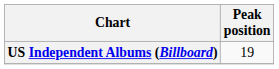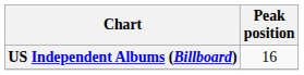 <table class="wikitable plainrowheaders sortable" style="text-align:center;" border="1">
 <tr>
 <th scope="col">Chart</th>
 <th scope="col">Peak<br>position</th>
 </tr>
 <tr>
 <th scope="row">US <a href='#'>Independent Albums</a> (<em><a href='#'>Billboard</a></em>)</th>
-<td>19</td>
+<td>16</td>
 </tr>
 <tr>
 </tr>
 </table>
